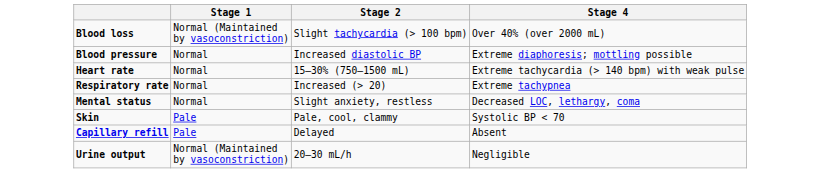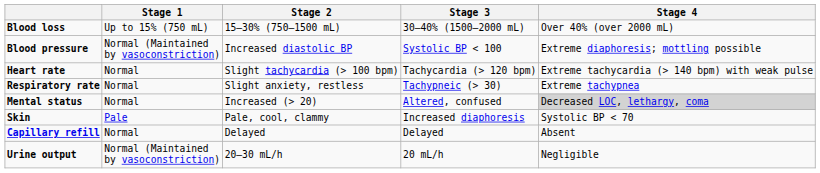 <table class="wikitable" style="margin: 1em auto 1em auto;">
 <tr>
 <th scope="col"></th>
 <th scope="col"><strong>Stage 1</strong></th>
 <th scope="col"><strong>Stage 2</strong></th>
+<th scope="col"><strong>Stage 3</strong></th>
 <th scope="col"><strong>Stage 4</strong></th>
 </tr>
 <tr>
 <td><strong>Blood loss</strong></td>
-<td>Normal (Maintained<br>by <a href='#'>vasoconstriction</a>)</td>
-<td>Slight <a href='#'>tachycardia</a> (> 100 bpm)</td>
+<td>Up to 15% (750 mL)</td>
+<td>15–30% (750–1500 mL)</td>
+<td>30–40% (1500–2000 mL)</td>
 <td>Over 40% (over 2000 mL)</td>
 </tr>
 <tr>
 <td><strong>Blood pressure</strong></td>
-<td>Normal</td>
+<td>Normal (Maintained<br>by <a href='#'>vasoconstriction</a>)</td>
 <td>Increased <a href='#'>diastolic BP</a></td>
+<td><a href='#'>Systolic BP</a> < 100</td>
 <td>Extreme <a href='#'>diaphoresis</a>; <a href='#'>mottling</a> possible</td>
 </tr>
 <tr>
 <td><strong>Heart rate</strong></td>
 <td>Normal</td>
-<td>15–30% (750–1500 mL)</td>
+<td>Slight <a href='#'>tachycardia</a> (> 100 bpm)</td>
+<td>Tachycardia (> 120 bpm)</td>
 <td>Extreme tachycardia (> 140 bpm) with weak pulse</td>
 </tr>
 <tr>
 <td><strong>Respiratory rate</strong></td>
 <td>Normal</td>
-<td>Increased (> 20)</td>
+<td>Slight anxiety, restless</td>
+<td><a href='#'>Tachypneic</a> (> 30)</td>
 <td>Extreme <a href='#'>tachypnea</a></td>
 </tr>
 <tr>
 <td><strong>Mental status</strong></td>
 <td>Normal</td>
-<td>Slight anxiety, restless</td>
-<td>Decreased <a href='#'>LOC</a>, <a href='#'>lethargy</a>, <a href='#'>coma</a></td>
+<td>Increased (> 20)</td>
+<td><a href='#'>Altered</a>, confused</td>
+<td style="background: lightgrey;">Decreased <a href='#'>LOC</a>, <a href='#'>lethargy</a>, <a href='#'>coma</a></td>
 </tr>
 <tr>
 <td><strong>Skin</strong></td>
 <td><a href='#'>Pale</a></td>
 <td>Pale, cool, clammy</td>
+<td>Increased <a href='#'>diaphoresis</a></td>
 <td>Systolic BP < 70</td>
 </tr>
 <tr>
 <td><strong><a href='#'>Capillary refill</a></strong></td>
-<td><a href='#'>Pale</a></td>
+<td>Normal</td>
+<td>Delayed</td>
 <td>Delayed</td>
 <td>Absent</td>
 </tr>
 <tr>
 <td><strong>Urine output</strong></td>
 <td>Normal (Maintained<br>by <a href='#'>vasoconstriction</a>)</td>
 <td>20–30 mL/h</td>
+<td>20 mL/h</td>
 <td>Negligible</td>
 </tr>
 </table>
